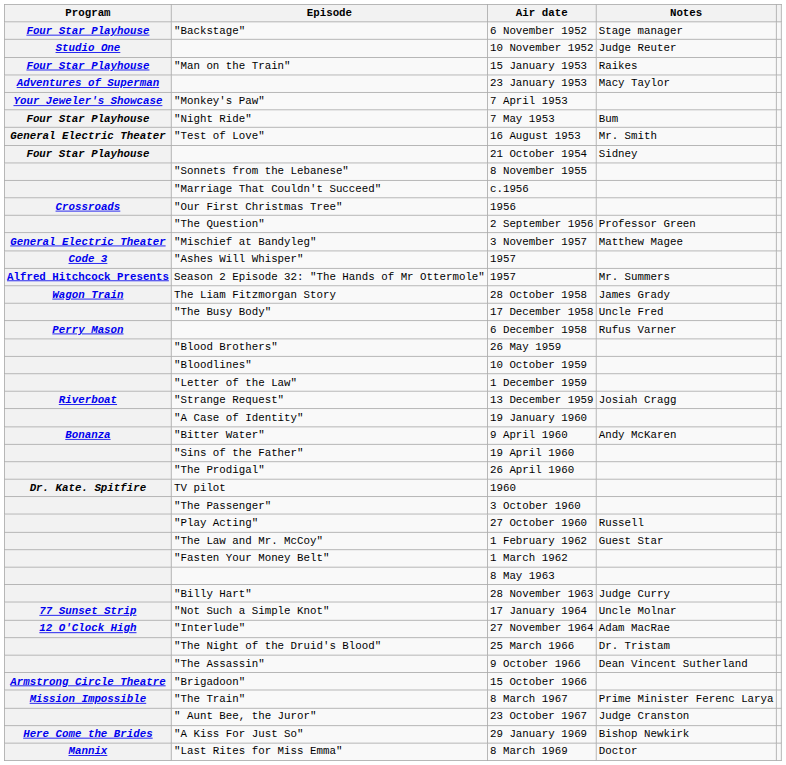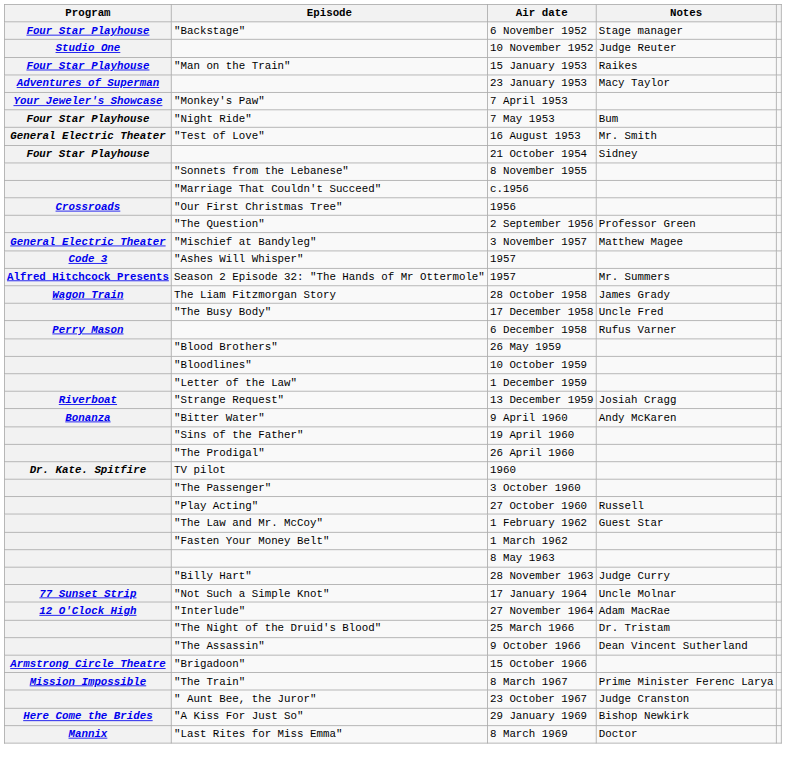 <table class="wikitable sortable plainrowheaders">
 <tr>
 <th scope="col">Program</th>
 <th scope="col">Episode</th>
 <th scope="col">Air date</th>
 <th scope="col">Notes</th>
 <th scope="col" class="unsortable"></th>
 </tr>
 <tr>
 <th scope="row"><em><a href='#'>Four Star Playhouse</a></em></th>
 <td>"Backstage"</td>
 <td>6 November 1952</td>
 <td>Stage manager</td>
 <td align="center"></td>
 </tr>
 <tr>
 <th scope="row"><em><a href='#'>Studio One</a></em></th>
 <td></td>
 <td>10 November 1952</td>
 <td>Judge Reuter</td>
 <td align="center"></td>
 </tr>
 <tr>
 <th scope="row"><em><a href='#'>Four Star Playhouse</a></em></th>
 <td>"Man on the Train"</td>
 <td>15 January 1953</td>
 <td>Raikes</td>
 <td align="center"></td>
 </tr>
 <tr>
 <th scope="row"><em><a href='#'>Adventures of Superman</a></em></th>
 <td></td>
 <td>23 January 1953</td>
 <td>Macy Taylor</td>
 <td align="center"></td>
 </tr>
 <tr>
 <th scope="row"><em><a href='#'>Your Jeweler's Showcase</a></em></th>
 <td>"Monkey's Paw"</td>
 <td>7 April 1953</td>
 <td></td>
 <td align="center"></td>
 </tr>
 <tr>
 <th scope="row"><em>Four Star Playhouse</em></th>
 <td>"Night Ride"</td>
 <td>7 May 1953</td>
 <td>Bum</td>
 <td align="center"></td>
 </tr>
 <tr>
 <th scope="row"><em>General Electric Theater</em></th>
 <td>"Test of Love"</td>
 <td>16 August 1953</td>
 <td>Mr. Smith</td>
 <td align="center"></td>
 </tr>
 <tr>
 <th scope="row"><em>Four Star Playhouse</em></th>
 <td></td>
 <td>21 October 1954</td>
 <td>Sidney</td>
 <td align="center"></td>
 </tr>
 <tr>
 <th scope="row"></th>
 <td>"Sonnets from the Lebanese"</td>
 <td>8 November 1955</td>
 <td></td>
 <td align="center"></td>
 </tr>
 <tr>
 <th scope="row"></th>
 <td>"Marriage That Couldn't Succeed"</td>
 <td>c.1956</td>
 <td></td>
 <td align="center"></td>
 </tr>
 <tr>
 <th scope="row"><em><a href='#'>Crossroads</a></em></th>
 <td>"Our First Christmas Tree"</td>
 <td>1956</td>
 <td></td>
 <td align="center"></td>
 </tr>
 <tr>
 <th scope="row"></th>
 <td>"The Question"</td>
 <td>2 September 1956</td>
 <td>Professor Green</td>
 <td align="center"></td>
 </tr>
 <tr>
 <th scope="row"><em><a href='#'>General Electric Theater</a></em></th>
 <td>"Mischief at Bandyleg"</td>
 <td>3 November 1957</td>
 <td>Matthew Magee</td>
 <td align="center"></td>
 </tr>
 <tr>
 <th scope="row"><em><a href='#'>Code 3</a></em></th>
 <td>"Ashes Will Whisper"</td>
 <td>1957</td>
 <td></td>
 <td align="center"></td>
 </tr>
 <tr>
 <th scope="row"><a href='#'>Alfred Hitchcock Presents</a></th>
 <td>Season 2 Episode 32: "The Hands of Mr Ottermole"</td>
 <td>1957</td>
 <td>Mr. Summers</td>
 <td align="center"></td>
 </tr>
 <tr>
 <th scope="row"><em><a href='#'>Wagon Train</a></em></th>
 <td>The Liam Fitzmorgan Story</td>
 <td>28 October 1958</td>
 <td>James Grady</td>
 </tr>
 <tr>
 <th scope="row"></th>
 <td>"The Busy Body"</td>
 <td>17 December 1958</td>
 <td>Uncle Fred</td>
 <td align="center"></td>
 </tr>
 <tr>
 <th scope="row"><em><a href='#'>Perry Mason</a></em></th>
 <td></td>
 <td>6 December 1958</td>
 <td>Rufus Varner</td>
 <td align="center"></td>
 </tr>
 <tr>
 <th scope="row"></th>
 <td>"Blood Brothers"</td>
 <td>26 May 1959</td>
 <td></td>
 <td align="center"></td>
 </tr>
 <tr>
 <th scope="row"></th>
 <td>"Bloodlines"</td>
 <td>10 October 1959</td>
 <td></td>
 <td align="center"></td>
 </tr>
 <tr>
 <th scope="row"></th>
 <td>"Letter of the Law"</td>
 <td>1 December 1959</td>
 <td></td>
 <td align="center"></td>
 </tr>
 <tr>
 <th scope="row"><em><a href='#'>Riverboat</a></em></th>
 <td>"Strange Request"</td>
 <td>13 December 1959</td>
 <td>Josiah Cragg</td>
 <td align="center"></td>
 </tr>
 <tr>
-<th scope="row"></th>
-<td>"A Case of Identity"</td>
-<td>19 January 1960</td>
-<td></td>
-<td align="center"></td>
-</tr>
-<tr>
 <th scope="row"><em><a href='#'>Bonanza</a></em></th>
 <td>"Bitter Water"</td>
 <td>9 April 1960</td>
 <td>Andy McKaren</td>
 <td align="center"></td>
 </tr>
 <tr>
 <th scope="row"></th>
 <td>"Sins of the Father"</td>
 <td>19 April 1960</td>
 <td></td>
 <td align="center"></td>
 </tr>
 <tr>
 <th scope="row"></th>
 <td>"The Prodigal"</td>
 <td>26 April 1960</td>
 <td></td>
 <td align="center"></td>
 </tr>
 <tr>
 <th scope="row"><em>Dr. Kate. Spitfire</em></th>
 <td>TV pilot</td>
 <td>1960</td>
 <td></td>
 <td align="center"></td>
 </tr>
 <tr>
 <th scope="row"></th>
 <td>"The Passenger"</td>
 <td>3 October 1960</td>
 <td></td>
 <td align="center"></td>
 </tr>
 <tr>
 <th scope="row"></th>
 <td>"Play Acting"</td>
 <td>27 October 1960</td>
 <td>Russell</td>
 <td align="center"></td>
 </tr>
 <tr>
 <th scope="row"></th>
 <td>"The Law and Mr. McCoy"</td>
 <td>1 February 1962</td>
 <td>Guest Star</td>
 <td align="center"></td>
 </tr>
 <tr>
 <th scope="row"></th>
 <td>"Fasten Your Money Belt"</td>
 <td>1 March 1962</td>
 <td></td>
 <td align="center"></td>
 </tr>
 <tr>
 <th scope="row"></th>
 <td></td>
 <td>8 May 1963</td>
 <td></td>
 <td align="center"></td>
 </tr>
 <tr>
 <th scope="row"></th>
 <td>"Billy Hart"</td>
 <td>28 November 1963</td>
 <td>Judge Curry</td>
 <td align="center"></td>
 </tr>
 <tr>
 <th scope="row"><em><a href='#'>77 Sunset Strip</a></em></th>
 <td>"Not Such a Simple Knot"</td>
 <td>17 January 1964</td>
 <td>Uncle Molnar</td>
 <td align="center"></td>
 </tr>
 <tr>
 <th scope="row"><em><a href='#'>12 O'Clock High</a></em></th>
 <td>"Interlude"</td>
 <td>27 November 1964</td>
 <td>Adam MacRae</td>
 <td align="center"></td>
 </tr>
 <tr>
 <th scope="row"></th>
 <td>"The Night of the Druid's Blood"</td>
 <td>25 March 1966</td>
 <td>Dr. Tristam</td>
 <td align="center"></td>
 </tr>
 <tr>
 <th scope="row"></th>
 <td>"The Assassin"</td>
 <td>9 October 1966</td>
 <td>Dean Vincent Sutherland</td>
 <td align="center"></td>
 </tr>
 <tr>
 <th scope="row"><em><a href='#'>Armstrong Circle Theatre</a></em></th>
 <td>"Brigadoon"</td>
 <td>15 October 1966</td>
 <td></td>
 <td align="center"></td>
 </tr>
 <tr>
 <th scope="row"><em><a href='#'>Mission Impossible</a></em></th>
 <td>"The Train"</td>
 <td>8 March 1967</td>
 <td>Prime Minister Ferenc Larya</td>
 <td align="center"></td>
 </tr>
 <tr>
 <th scope="row"></th>
 <td>" Aunt Bee, the Juror"</td>
 <td>23 October 1967</td>
 <td>Judge Cranston</td>
 <td align="center"></td>
 </tr>
 <tr>
 <th scope="row"><em><a href='#'>Here Come the Brides</a></em></th>
 <td>"A Kiss For Just So"</td>
 <td>29 January 1969</td>
 <td>Bishop Newkirk</td>
 <td align="center"></td>
 </tr>
 <tr>
 <th scope="row"><em><a href='#'>Mannix</a></em></th>
 <td>"Last Rites for Miss Emma"</td>
 <td>8 March 1969</td>
 <td>Doctor</td>
 <td align="center"></td>
 </tr>
 </table>
